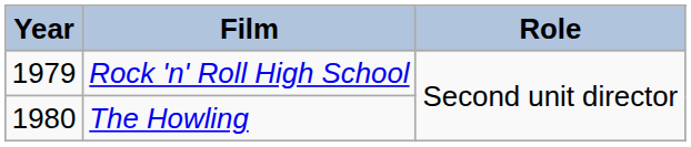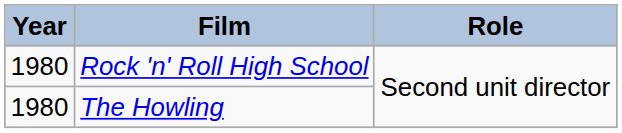 <table class="wikitable" style="font-size:95%;">
 <tr>
 <th style="background:#B0C4DE;">Year</th>
 <th style="background:#B0C4DE;">Film</th>
 <th style="background:#B0C4DE;">Role</th>
 </tr>
 <tr>
-<td>1979</td>
+<td>1980</td>
 <td><em><a href='#'>Rock 'n' Roll High School</a></em></td>
 <td rowspan=2>Second unit director</td>
 </tr>
 <tr>
 <td>1980</td>
 <td><em><a href='#'>The Howling</a></em></td>
 </tr>
 </table>
